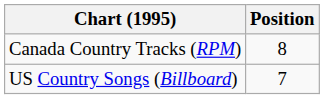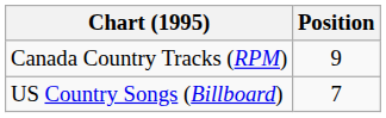 <table class="wikitable sortable">
 <tr>
 <th scope="col">Chart (1995)</th>
 <th scope="col">Position</th>
 </tr>
 <tr>
 <td>Canada Country Tracks (<em><a href='#'>RPM</a></em>)</td>
-<td align="center">8</td>
+<td align="center">9</td>
 </tr>
 <tr>
 <td>US <a href='#'>Country Songs</a> (<em><a href='#'>Billboard</a></em>)</td>
 <td align="center">7</td>
 </tr>
 </table>
